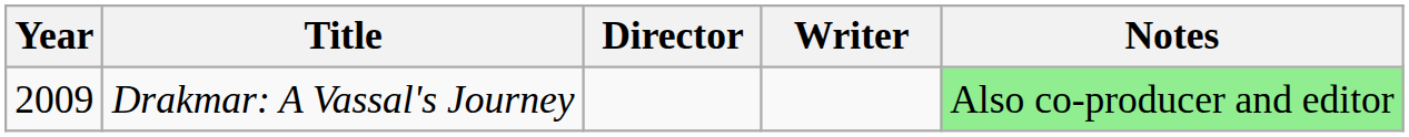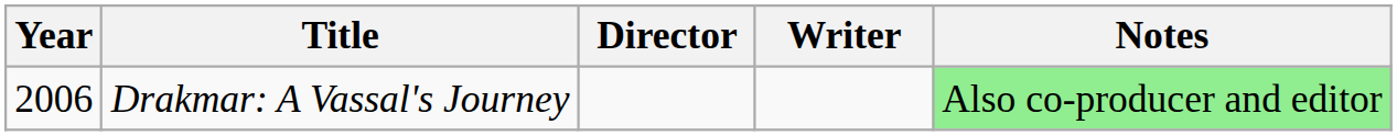 <table class="wikitable" style="margin-right:0;">
 <tr>
 <th>Year</th>
 <th>Title</th>
 <th style="width:65px;">Director</th>
 <th style="width:65px;">Writer</th>
 <th>Notes</th>
 </tr>
 <tr>
-<td>2009</td>
+<td>2006</td>
 <td><em>Drakmar: A Vassal's Journey</em></td>
 <td></td>
 <td></td>
 <td style="background: lightgreen;">Also co-producer and editor</td>
 </tr>
 </table>
